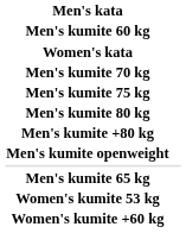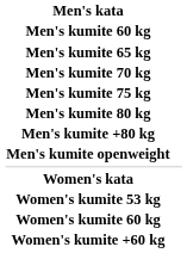 <table>
 <tr>
 <th scope="row">Men's kata</th>
 <td></td>
 <td></td>
 <td></td>
 </tr>
 <tr>
 <th scope="row">Men's kumite 60 kg</th>
 <td></td>
 <td></td>
 <td></td>
 </tr>
 <tr>
-<th scope="row">Women's kata</th>
+<th scope="row">Men's kumite 65 kg</th>
 <td></td>
 <td></td>
 <td></td>
 </tr>
 <tr>
 <th scope="row">Men's kumite 70 kg</th>
 <td></td>
 <td></td>
 <td></td>
 </tr>
 <tr>
 <th scope="row">Men's kumite 75 kg</th>
 <td></td>
 <td></td>
 <td></td>
 </tr>
 <tr>
 <th scope="row">Men's kumite 80 kg</th>
 <td></td>
 <td></td>
 <td></td>
 </tr>
 <tr>
 <th scope="row">Men's kumite +80 kg</th>
 <td></td>
 <td></td>
 <td></td>
 </tr>
 <tr>
 <th scope="row">Men's kumite openweight</th>
 <td></td>
 <td></td>
 <td></td>
 </tr>
 <tr bgcolor=#DDDDDD>
 <td colspan=4></td>
 </tr>
 <tr>
-<th scope="row">Men's kumite 65 kg</th>
+<th scope="row">Women's kata</th>
 <td></td>
 <td></td>
 <td></td>
 </tr>
 <tr>
 <th scope="row">Women's kumite 53 kg</th>
 <td></td>
 <td></td>
 <td></td>
 </tr>
 <tr>
+<th scope="row">Women's kumite 60 kg</th>
+<td></td>
+<td></td>
+<td></td>
+</tr>
+<tr>
 <th scope="row">Women's kumite +60 kg</th>
 <td></td>
 <td></td>
 <td></td>
 </tr>
 </table>
